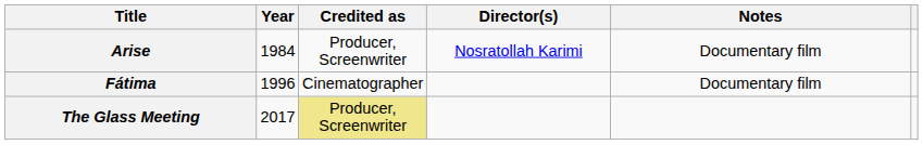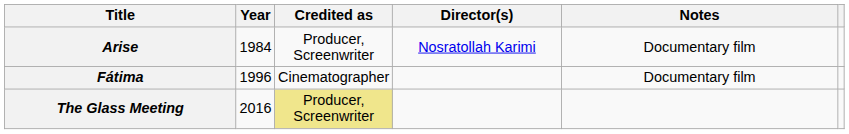 <table class="wikitable sortable plainrowheaders" style="text-align:center;">
 <tr>
 <th scope="col" width="250">Title</th>
 <th scope="col">Year</th>
 <th scope="col">Credited as</th>
 <th scope="col" width="180">Director(s)</th>
 <th scope="col" class="unsortable" width=300>Notes</th>
 <th scope="col" class="unsortable"></th>
 </tr>
 <tr>
 <th scope="row"><em>Arise</em></th>
 <td>1984</td>
 <td>Producer,<br>Screenwriter</td>
 <td><a href='#'>Nosratollah Karimi</a></td>
 <td>Documentary film</td>
 <td></td>
 </tr>
 <tr>
 <th scope="row"><em>Fátima</em></th>
 <td>1996</td>
 <td>Cinematographer</td>
 <td></td>
 <td>Documentary film</td>
 <td></td>
 </tr>
 <tr>
 <th scope="row"><em>The Glass Meeting</em></th>
-<td>2017</td>
+<td>2016</td>
 <td style="background: khaki;">Producer,<br>Screenwriter</td>
 <td></td>
 <td></td>
 <td></td>
 </tr>
 </table>
